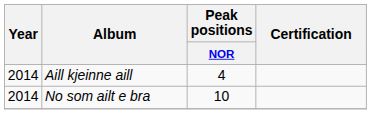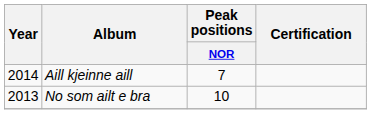 <table class="wikitable">
 <tr>
 <th align="center" rowspan="2" width="10">Year</th>
 <th align="center" rowspan="2" width="160">Album</th>
 <th align="center" colspan="1" width="30">Peak positions</th>
 <th align="center" rowspan="2" width="120">Certification</th>
 </tr>
 <tr>
 <th width="20"><small><a href='#'>NOR</a><br></small></th>
 </tr>
 <tr>
 <td align="center" rowspan="1">2014</td>
 <td><em>Aill kjeinne aill</em></td>
-<td align="center">4</td>
+<td align="center">7</td>
 <td align="center"></td>
 </tr>
 <tr>
-<td align="center" rowspan="1">2014</td>
+<td align="center" rowspan="1">2013</td>
 <td><em>No som ailt e bra</em></td>
 <td align="center">10</td>
 <td align="center"></td>
 </tr>
 <tr>
 </tr>
 </table>
